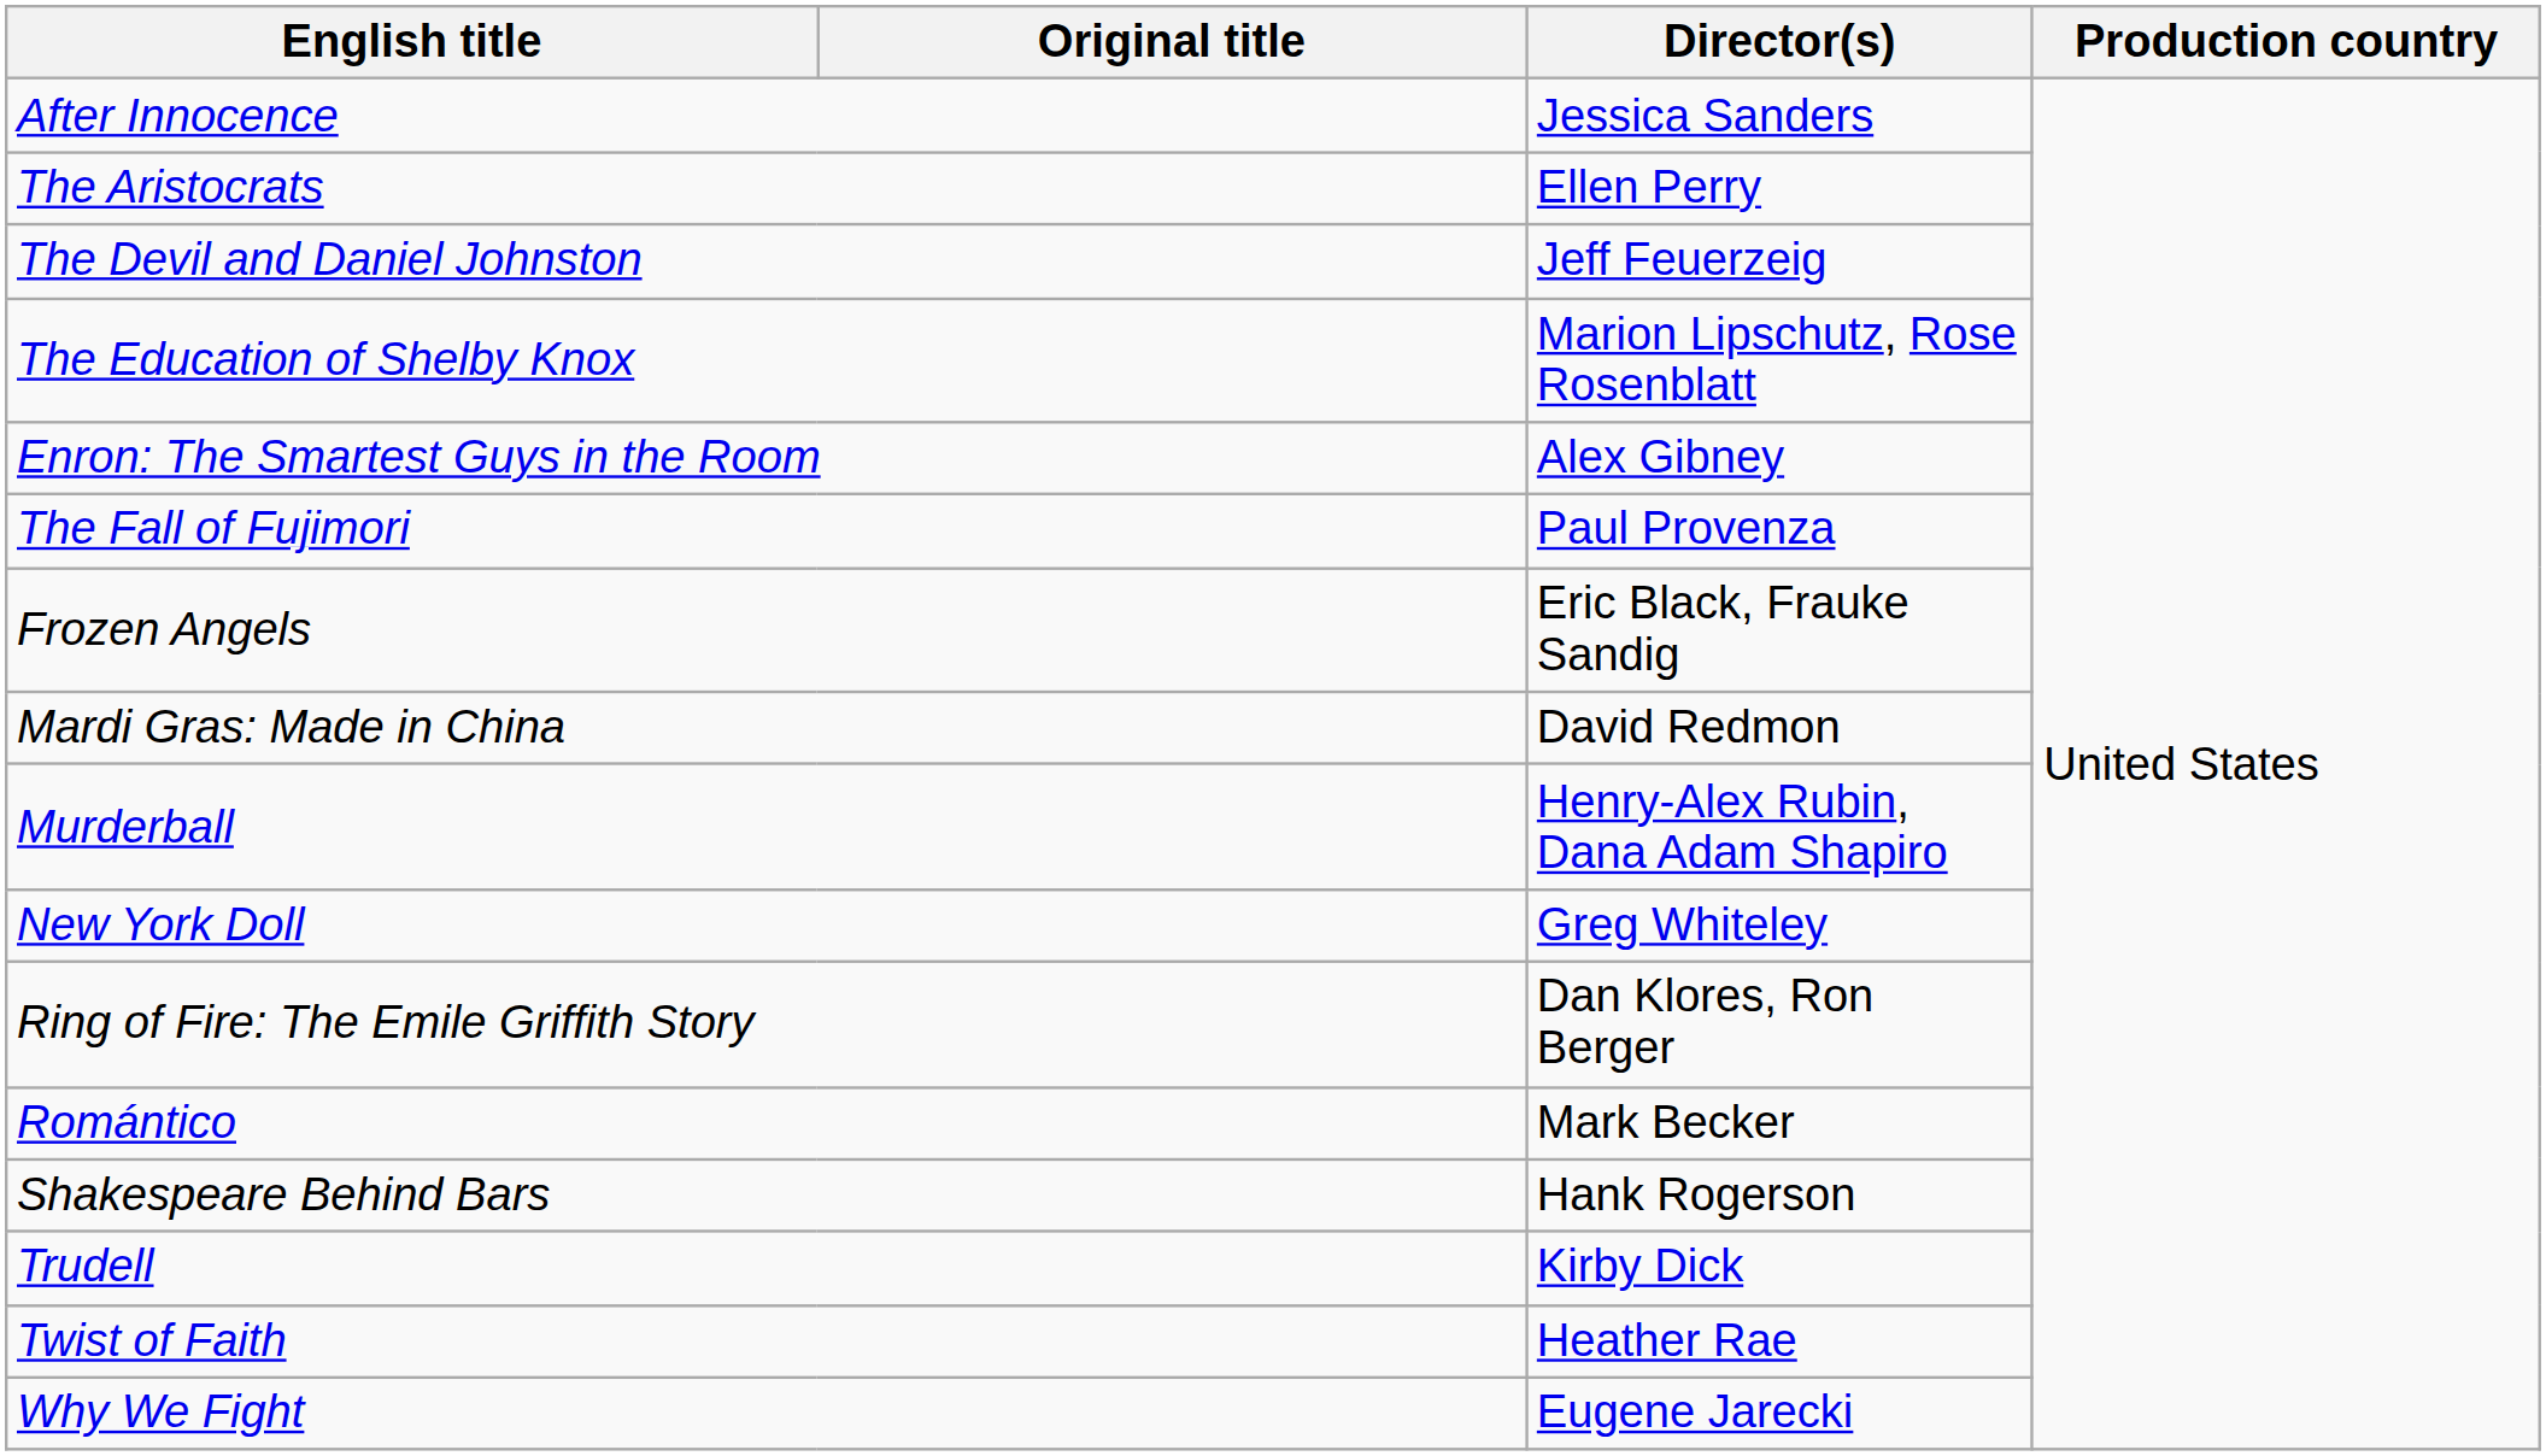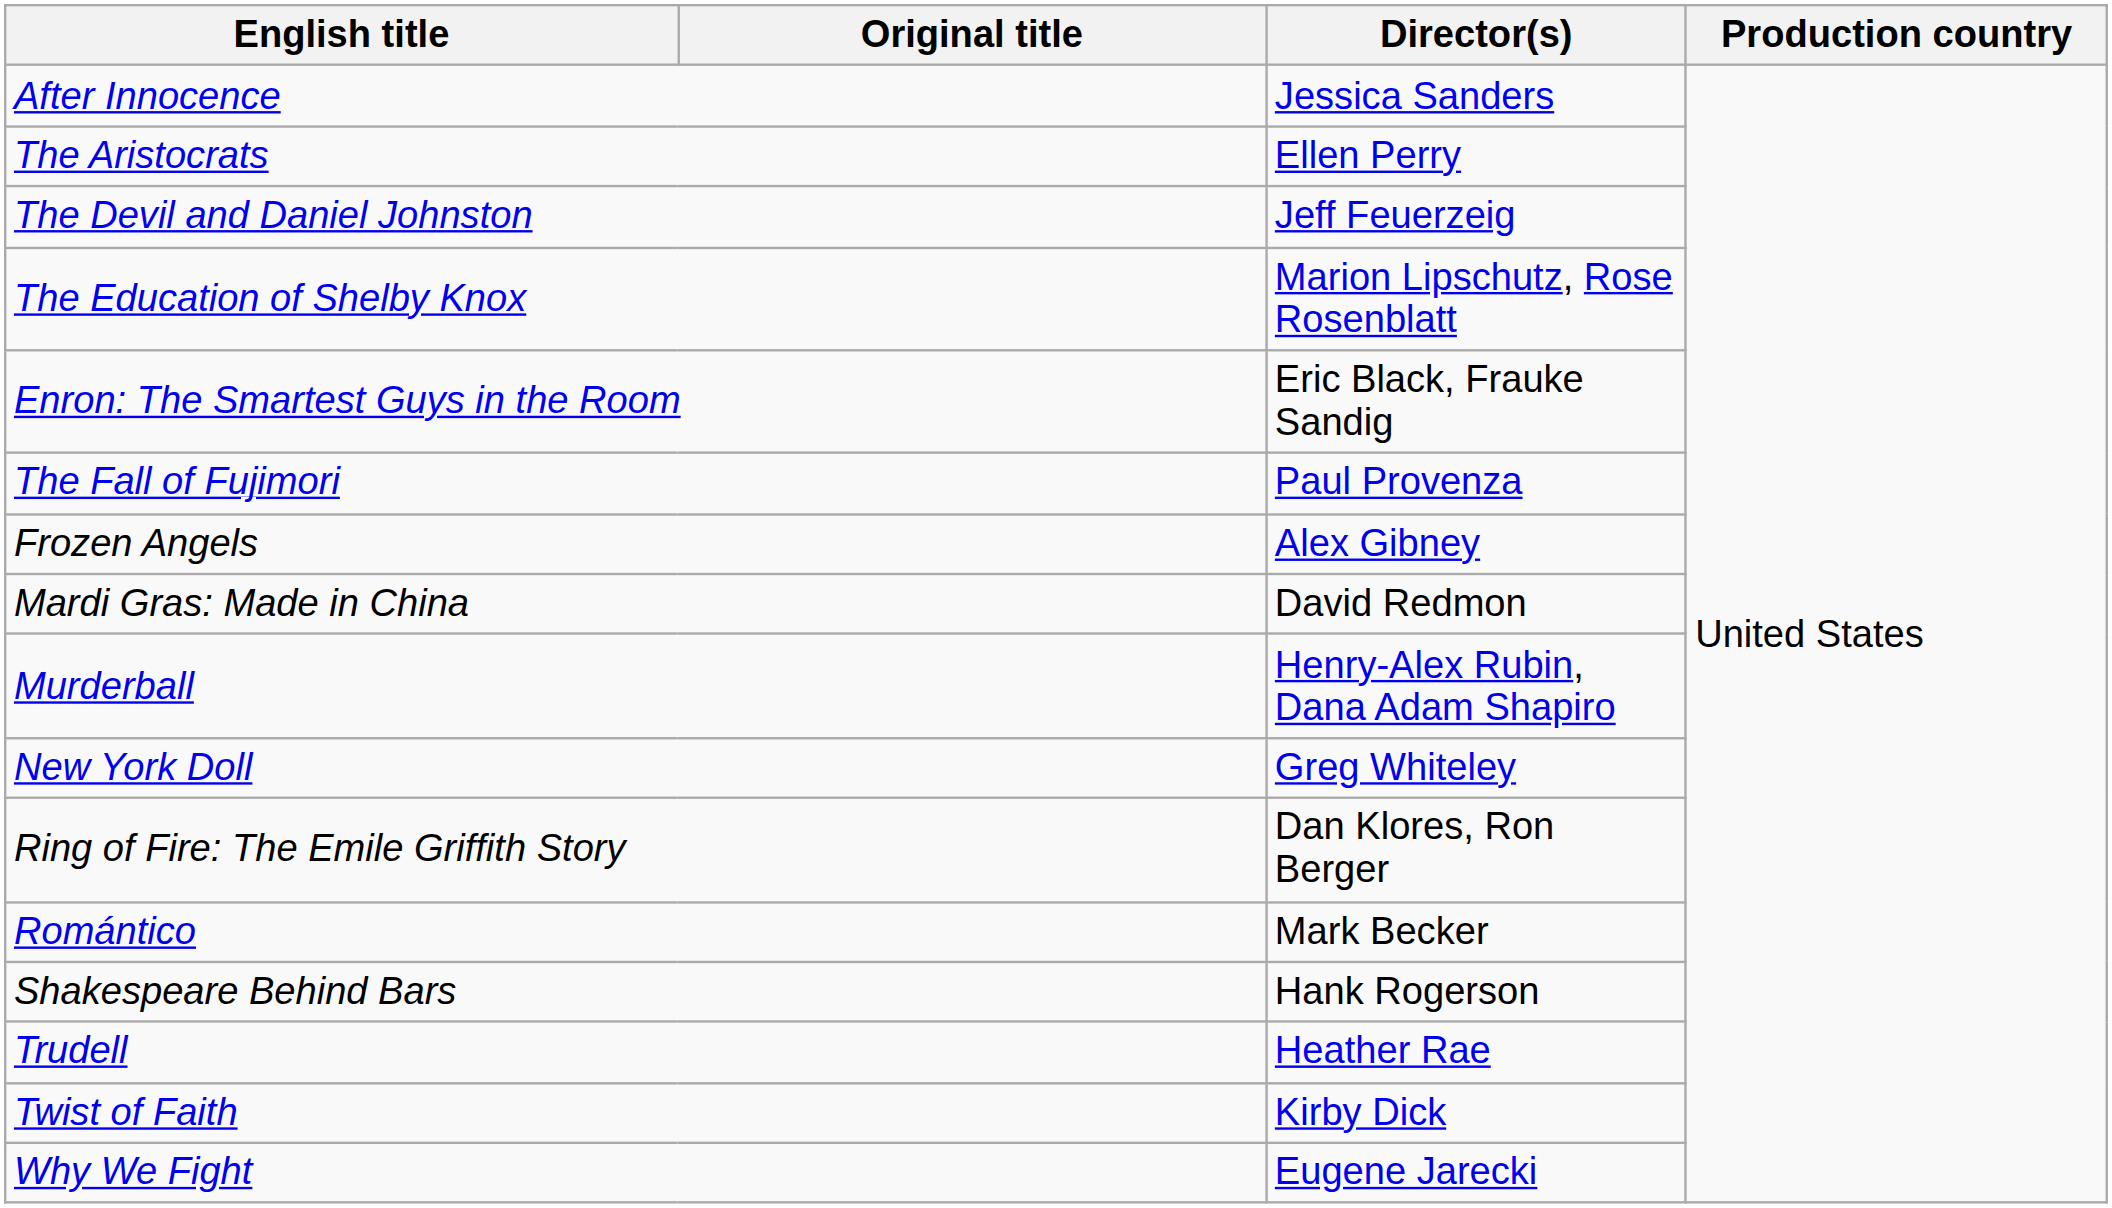 <table class="wikitable" width=100%>
 <tr>
 <th scope="col" width="32%">English title</th>
 <th scope="col" width="28%">Original title</th>
 <th scope="col" width="20%">Director(s)</th>
 <th scope="col" width="20%">Production country</th>
 </tr>
 <tr>
 <td colspan=2><em><a href='#'>After Innocence</a></em></td>
 <td><a href='#'>Jessica Sanders</a></td>
 <td rowspan=16>United States</td>
 </tr>
 <tr>
 <td colspan=2><em><a href='#'>The Aristocrats</a></em></td>
 <td><a href='#'>Ellen Perry</a></td>
 </tr>
 <tr>
 <td colspan=2><em><a href='#'>The Devil and Daniel Johnston</a></em></td>
 <td><a href='#'>Jeff Feuerzeig</a></td>
 </tr>
 <tr>
 <td colspan=2><em><a href='#'>The Education of Shelby Knox</a></em></td>
 <td><a href='#'>Marion Lipschutz</a>, <a href='#'>Rose Rosenblatt</a></td>
 </tr>
 <tr>
 <td colspan=2><em><a href='#'>Enron: The Smartest Guys in the Room</a></em></td>
-<td><a href='#'>Alex Gibney</a></td>
+<td>Eric Black, Frauke Sandig</td>
 </tr>
 <tr>
 <td colspan=2><em><a href='#'>The Fall of Fujimori</a></em></td>
 <td><a href='#'>Paul Provenza</a></td>
 </tr>
 <tr>
 <td colspan=2><em>Frozen Angels</em></td>
-<td>Eric Black, Frauke Sandig</td>
+<td><a href='#'>Alex Gibney</a></td>
 </tr>
 <tr>
 <td colspan=2><em>Mardi Gras: Made in China</em></td>
 <td>David Redmon</td>
 </tr>
 <tr>
 <td colspan=2><em><a href='#'>Murderball</a></em></td>
 <td><a href='#'>Henry-Alex Rubin</a>, <a href='#'>Dana Adam Shapiro</a></td>
 </tr>
 <tr>
 <td colspan=2><em><a href='#'>New York Doll</a></em></td>
 <td><a href='#'>Greg Whiteley</a></td>
 </tr>
 <tr>
 <td colspan=2><em>Ring of Fire: The Emile Griffith Story</em></td>
 <td>Dan Klores, Ron Berger</td>
 </tr>
 <tr>
 <td colspan=2><em><a href='#'>Romántico</a></em></td>
 <td>Mark Becker</td>
 </tr>
 <tr>
 <td colspan=2><em>Shakespeare Behind Bars</em></td>
 <td>Hank Rogerson</td>
 </tr>
 <tr>
 <td colspan=2><em><a href='#'>Trudell</a></em></td>
-<td><a href='#'>Kirby Dick</a></td>
+<td><a href='#'>Heather Rae</a></td>
 </tr>
 <tr>
 <td colspan=2><em><a href='#'>Twist of Faith</a></em></td>
-<td><a href='#'>Heather Rae</a></td>
+<td><a href='#'>Kirby Dick</a></td>
 </tr>
 <tr>
 <td colspan=2><em><a href='#'>Why We Fight</a></em></td>
 <td><a href='#'>Eugene Jarecki</a></td>
 </tr>
 </table>
